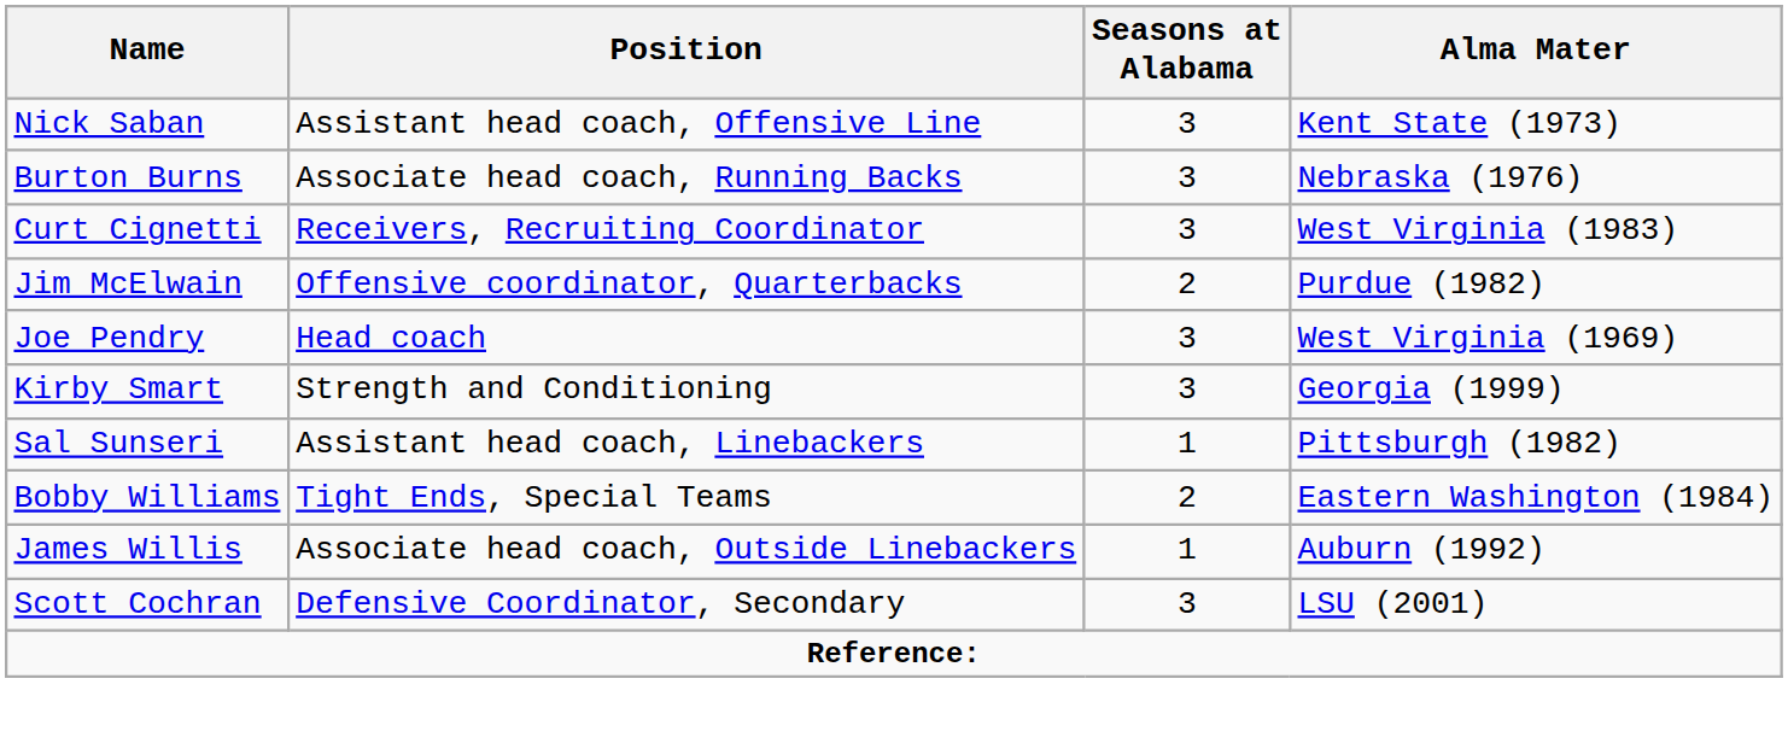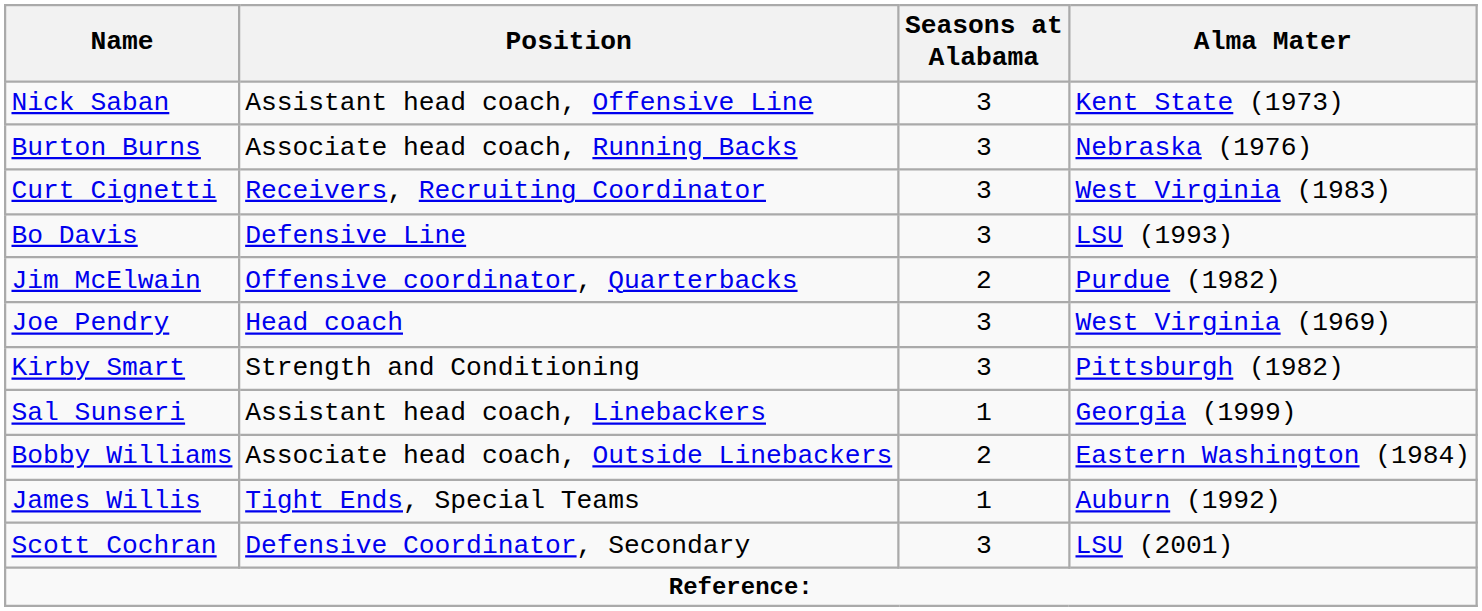 <table class="wikitable" style="font-size:90%;">
 <tr>
 <th>Name</th>
 <th>Position</th>
 <th>Seasons at<br>Alabama</th>
 <th>Alma Mater</th>
 </tr>
 <tr>
 <td><a href='#'>Nick Saban</a></td>
 <td>Assistant head coach, <a href='#'>Offensive Line</a></td>
 <td align=center>3</td>
 <td><a href='#'>Kent State</a> (1973)</td>
 </tr>
 <tr>
 <td><a href='#'>Burton Burns</a></td>
 <td>Associate head coach, <a href='#'>Running Backs</a></td>
 <td align=center>3</td>
 <td><a href='#'>Nebraska</a> (1976)</td>
 </tr>
 <tr>
 <td><a href='#'>Curt Cignetti</a></td>
 <td><a href='#'>Receivers</a>, <a href='#'>Recruiting Coordinator</a></td>
 <td align=center>3</td>
 <td><a href='#'>West Virginia</a> (1983)</td>
 </tr>
 <tr>
+<td><a href='#'>Bo Davis</a></td>
+<td><a href='#'>Defensive Line</a></td>
+<td align=center>3</td>
+<td><a href='#'>LSU</a> (1993)</td>
+</tr>
+<tr>
 <td><a href='#'>Jim McElwain</a></td>
 <td><a href='#'>Offensive coordinator</a>, <a href='#'>Quarterbacks</a></td>
 <td align=center>2</td>
 <td><a href='#'>Purdue</a> (1982)</td>
 </tr>
 <tr>
 <td><a href='#'>Joe Pendry</a></td>
 <td><a href='#'>Head coach</a></td>
 <td align=center>3</td>
 <td><a href='#'>West Virginia</a> (1969)</td>
 </tr>
 <tr>
 <td><a href='#'>Kirby Smart</a></td>
 <td>Strength and Conditioning</td>
 <td align=center>3</td>
-<td><a href='#'>Georgia</a> (1999)</td>
+<td><a href='#'>Pittsburgh</a> (1982)</td>
 </tr>
 <tr>
 <td><a href='#'>Sal Sunseri</a></td>
 <td>Assistant head coach, <a href='#'>Linebackers</a></td>
 <td align=center>1</td>
-<td><a href='#'>Pittsburgh</a> (1982)</td>
+<td><a href='#'>Georgia</a> (1999)</td>
 </tr>
 <tr>
 <td><a href='#'>Bobby Williams</a></td>
-<td><a href='#'>Tight Ends</a>, Special Teams</td>
+<td>Associate head coach, <a href='#'>Outside Linebackers</a></td>
 <td align=center>2</td>
 <td><a href='#'>Eastern Washington</a> (1984)</td>
 </tr>
 <tr>
 <td><a href='#'>James Willis</a></td>
-<td>Associate head coach, <a href='#'>Outside Linebackers</a></td>
+<td><a href='#'>Tight Ends</a>, Special Teams</td>
 <td align=center>1</td>
 <td><a href='#'>Auburn</a> (1992)</td>
 </tr>
 <tr>
 <td><a href='#'>Scott Cochran</a></td>
 <td><a href='#'>Defensive Coordinator</a>, Secondary</td>
 <td align=center>3</td>
 <td><a href='#'>LSU</a> (2001)</td>
 </tr>
 <tr>
 <td colspan="4"  style="font-size:8pt; text-align:center;"><strong>Reference:</strong></td>
 </tr>
 </table>
